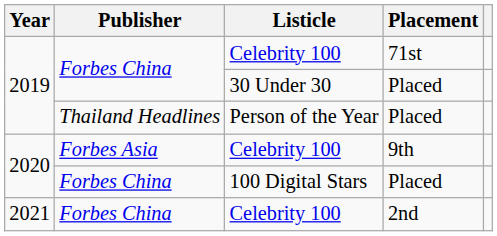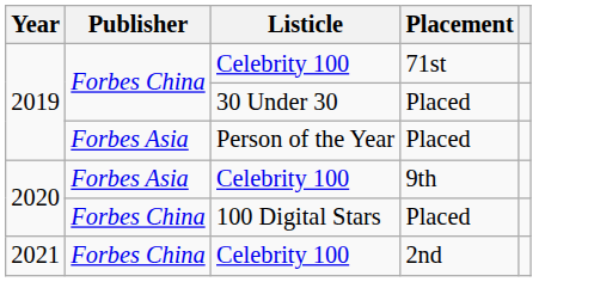 <table class="wikitable plainrowheaders sortable" style="margin-right: 0;">
 <tr>
 <th>Year</th>
 <th>Publisher</th>
 <th>Listicle</th>
 <th>Placement</th>
 <th class="unsortable"></th>
 </tr>
 <tr>
 <td rowspan="3">2019</td>
 <td rowspan="2"><em><a href='#'>Forbes China</a></em></td>
 <td><a href='#'>Celebrity 100</a></td>
 <td>71st</td>
 <td></td>
 </tr>
 <tr>
 <td>30 Under 30</td>
 <td>Placed</td>
 <td></td>
 </tr>
 <tr>
-<td><em>Thailand Headlines</em></td>
+<td><em><a href='#'>Forbes Asia</a></em></td>
 <td>Person of the Year</td>
 <td>Placed</td>
 <td></td>
 </tr>
 <tr>
 <td rowspan="2">2020</td>
 <td><em><a href='#'>Forbes Asia</a></em></td>
 <td><a href='#'>Celebrity 100</a></td>
 <td>9th</td>
 <td></td>
 </tr>
 <tr>
 <td><em><a href='#'>Forbes China</a></em></td>
 <td>100 Digital Stars</td>
 <td>Placed</td>
 <td></td>
 </tr>
 <tr>
 <td>2021</td>
 <td><em><a href='#'>Forbes China</a></em></td>
 <td><a href='#'>Celebrity 100</a></td>
 <td>2nd</td>
 <td></td>
 </tr>
 </table>
